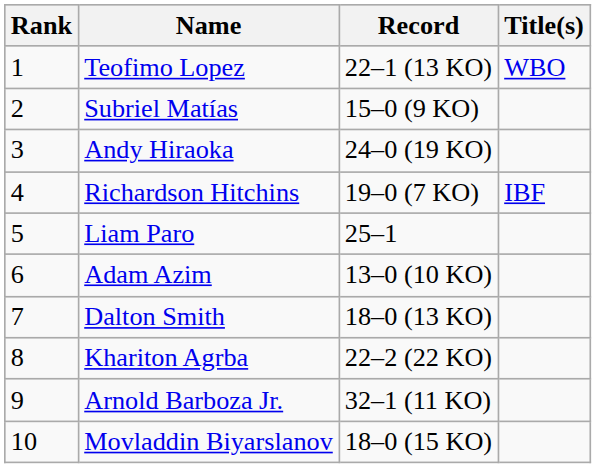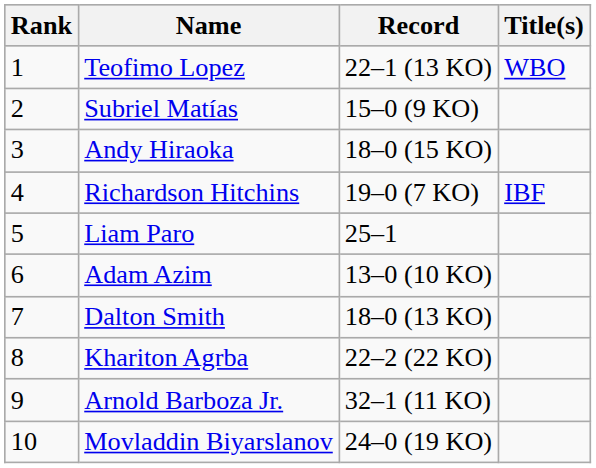 <table class="wikitable">
 <tr>
 <th>Rank</th>
 <th>Name</th>
 <th>Record</th>
 <th>Title(s)</th>
 </tr>
 <tr>
 <td>1</td>
 <td><a href='#'>Teofimo Lopez</a></td>
 <td>22–1 (13 KO)</td>
 <td><a href='#'>WBO</a></td>
 </tr>
 <tr>
 <td>2</td>
 <td><a href='#'>Subriel Matías</a></td>
 <td>15–0 (9 KO)</td>
 <td></td>
 </tr>
 <tr>
 <td>3</td>
 <td><a href='#'>Andy Hiraoka</a></td>
-<td>24–0 (19 KO)</td>
+<td>18–0 (15 KO)</td>
 <td></td>
 </tr>
 <tr>
 <td>4</td>
 <td><a href='#'>Richardson Hitchins</a></td>
 <td>19–0 (7 KO)</td>
 <td><a href='#'>IBF</a></td>
 </tr>
 <tr>
 <td>5</td>
 <td><a href='#'>Liam Paro</a></td>
 <td>25–1</td>
 <td></td>
 </tr>
 <tr>
 <td>6</td>
 <td><a href='#'>Adam Azim</a></td>
 <td>13–0 (10 KO)</td>
 <td></td>
 </tr>
 <tr>
 <td>7</td>
 <td><a href='#'>Dalton Smith</a></td>
 <td>18–0 (13 KO)</td>
 <td></td>
 </tr>
 <tr>
 <td>8</td>
 <td><a href='#'>Khariton Agrba</a></td>
 <td>22–2 (22 KO)</td>
 <td></td>
 </tr>
 <tr>
 <td>9</td>
 <td><a href='#'>Arnold Barboza Jr.</a></td>
 <td>32–1 (11 KO)</td>
 <td></td>
 </tr>
 <tr>
 <td>10</td>
 <td><a href='#'>Movladdin Biyarslanov</a></td>
-<td>18–0 (15 KO)</td>
+<td>24–0 (19 KO)</td>
 <td></td>
 </tr>
 </table>
